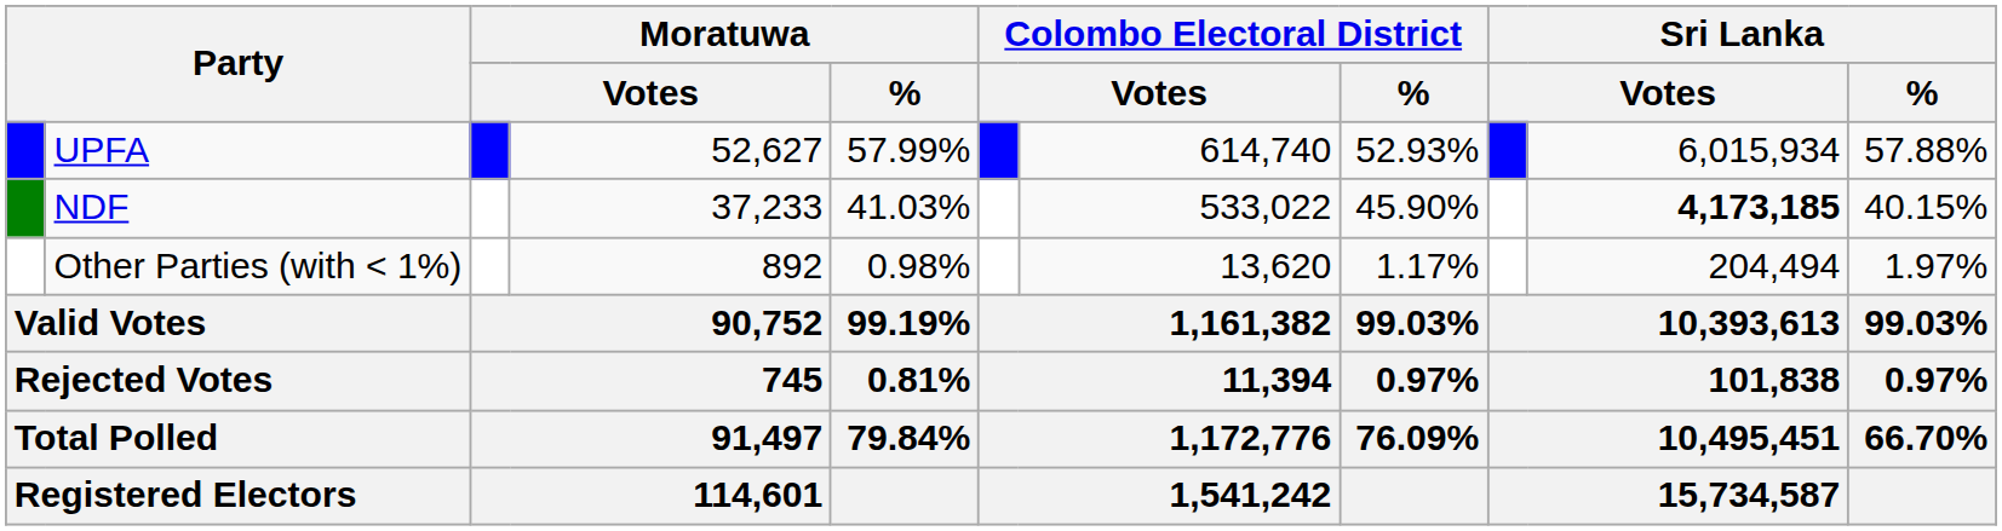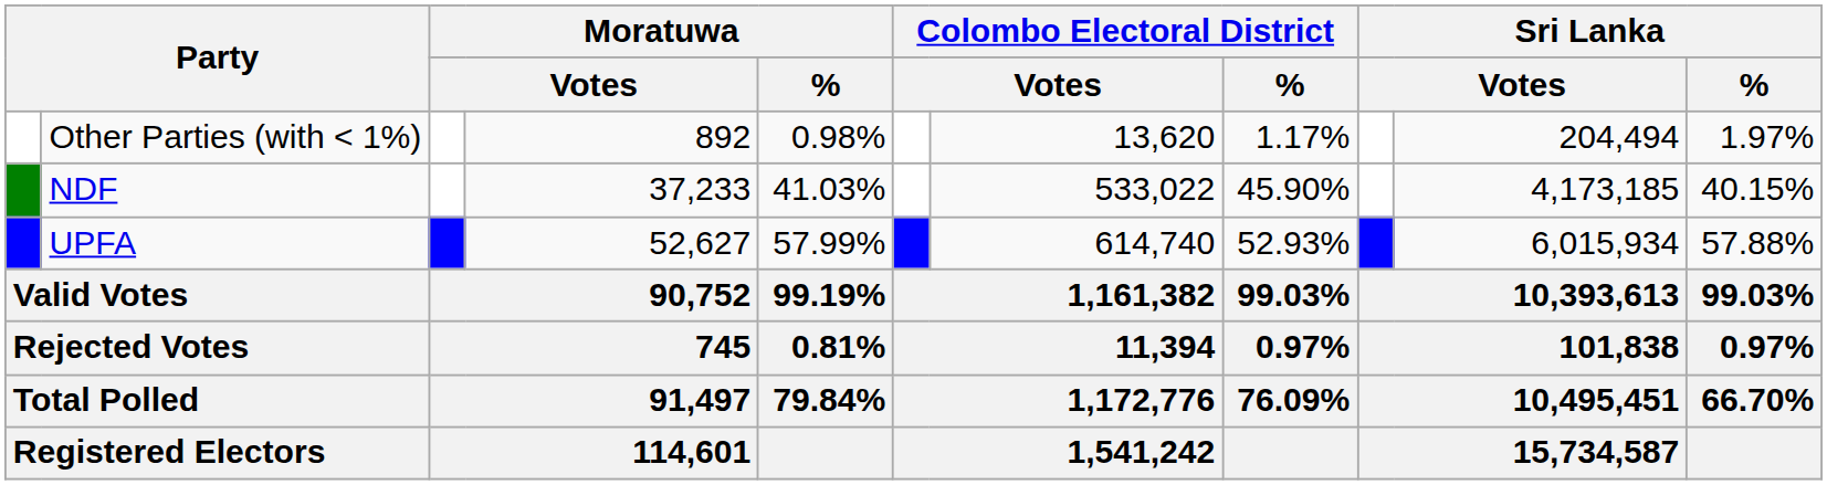 <table class="wikitable">
 <tr>
 <th colspan="2" width="144px"rowspan="2">Party</th>
 <th colspan="3" width="216px">Moratuwa</th>
 <th colspan="3" width="216px"><a href='#'>Colombo Electoral District</a></th>
 <th colspan="3" width="216px">Sri Lanka</th>
 </tr>
 <tr>
 <th colspan="2" width="144px">Votes</th>
 <th>%</th>
 <th colspan="2" width="144px">Votes</th>
 <th>%</th>
 <th colspan="2" width="144px">Votes</th>
 <th>%</th>
 </tr>
 <tr>
+<td style="background-color:white;" width="10px"></td>
+<td style="text-align:left;">Other Parties (with < 1%)</td>
+<td style="background-color:white;" width="10px"></td>
+<td style="text-align:right;">892</td>
+<td style="text-align:right;">0.98%</td>
+<td style="background-color:white;" width="10px"></td>
+<td style="text-align:right;">13,620</td>
+<td style="text-align:right;">1.17%</td>
+<td style="background-color:white;" width="10px"></td>
+<td style="text-align:right;">204,494</td>
+<td style="text-align:right;">1.97%</td>
+</tr>
+<tr>
+<td style="background-color:green;" width="10px"></td>
+<td style="text-align:left;"><a href='#'>NDF</a></td>
+<td style="background-color:white;" width="10px"></td>
+<td style="text-align:right;">37,233</td>
+<td style="text-align:right;">41.03%</td>
+<td style="background-color:white;" width="10px"></td>
+<td style="text-align:right;">533,022</td>
+<td style="text-align:right;">45.90%</td>
+<td style="background-color:white;" width="10px"></td>
+<td style="text-align:right;">4,173,185</td>
+<td style="text-align:right;">40.15%</td>
+</tr>
+<tr>
 <td style="background-color:blue;" width="10px"></td>
 <td style="text-align:left;"><a href='#'>UPFA</a></td>
 <td style="background-color:blue;" width="10px"></td>
 <td style="text-align:right;">52,627</td>
 <td style="text-align:right;">57.99%</td>
 <td style="background-color:blue;" width="10px"></td>
 <td style="text-align:right;">614,740</td>
 <td style="text-align:right;">52.93%</td>
 <td style="background-color:blue;" width="10px"></td>
 <td style="text-align:right;">6,015,934</td>
 <td style="text-align:right;">57.88%</td>
-</tr>
-<tr>
-<td style="background-color:green;" width="10px"></td>
-<td style="text-align:left;"><a href='#'>NDF</a></td>
-<td style="background-color:white;" width="10px"></td>
-<td style="text-align:right;">37,233</td>
-<td style="text-align:right;">41.03%</td>
-<td style="background-color:white;" width="10px"></td>
-<td style="text-align:right;">533,022</td>
-<td style="text-align:right;">45.90%</td>
-<td style="background-color:white;" width="10px"></td>
-<td style="text-align:right;"><strong>4,173,185</strong></td>
-<td style="text-align:right;">40.15%</td>
-</tr>
-<tr>
-<td style="background-color:white;" width="10px"></td>
-<td style="text-align:left;">Other Parties (with < 1%)</td>
-<td style="background-color:white;" width="10px"></td>
-<td style="text-align:right;">892</td>
-<td style="text-align:right;">0.98%</td>
-<td style="background-color:white;" width="10px"></td>
-<td style="text-align:right;">13,620</td>
-<td style="text-align:right;">1.17%</td>
-<td style="background-color:white;" width="10px"></td>
-<td style="text-align:right;">204,494</td>
-<td style="text-align:right;">1.97%</td>
 </tr>
 <tr>
 <th colspan="2" width="144px"style="text-align:left;">Valid Votes</th>
 <th style="text-align:right;"colspan="2" width="144px">90,752</th>
 <th style="text-align:right;">99.19%</th>
 <th style="text-align:right;"colspan="2" width="144px">1,161,382</th>
 <th style="text-align:right;">99.03%</th>
 <th style="text-align:right;"colspan="2" width="144px">10,393,613</th>
 <th style="text-align:right;">99.03%</th>
 </tr>
 <tr>
 <th colspan="2" width="144px"style="text-align:left;">Rejected Votes</th>
 <th style="text-align:right;"colspan="2" width="144px">745</th>
 <th style="text-align:right;">0.81%</th>
 <th style="text-align:right;"colspan="2" width="144px">11,394</th>
 <th style="text-align:right;">0.97%</th>
 <th style="text-align:right;"colspan="2" width="144px">101,838</th>
 <th style="text-align:right;">0.97%</th>
 </tr>
 <tr>
 <th colspan="2" width="144px"style="text-align:left;">Total Polled</th>
 <th style="text-align:right;"colspan="2" width="144px">91,497</th>
 <th style="text-align:right;">79.84%</th>
 <th style="text-align:right;"colspan="2" width="144px">1,172,776</th>
 <th style="text-align:right;">76.09%</th>
 <th style="text-align:right;"colspan="2" width="144px">10,495,451</th>
 <th style="text-align:right;">66.70%</th>
 </tr>
 <tr>
 <th colspan="2" width="144px"style="text-align:left;">Registered Electors</th>
 <th style="text-align:right;"colspan="2" width="144px">114,601</th>
 <th></th>
 <th style="text-align:right;"colspan="2" width="144px">1,541,242</th>
 <th></th>
 <th style="text-align:right;"colspan="2" width="144px">15,734,587</th>
 <th></th>
 </tr>
 </table>
